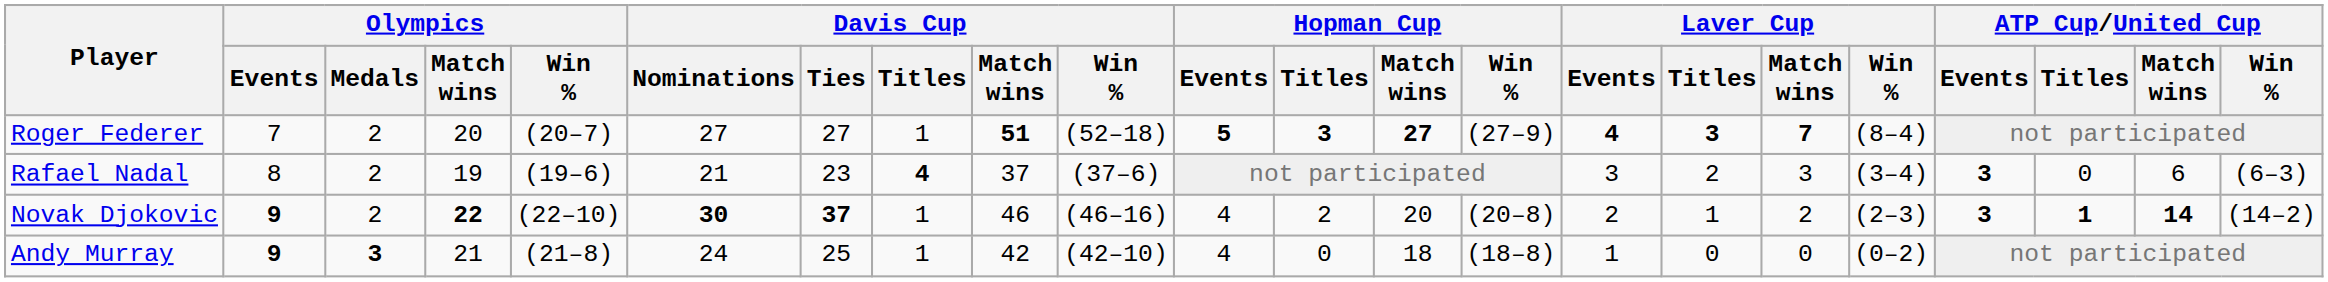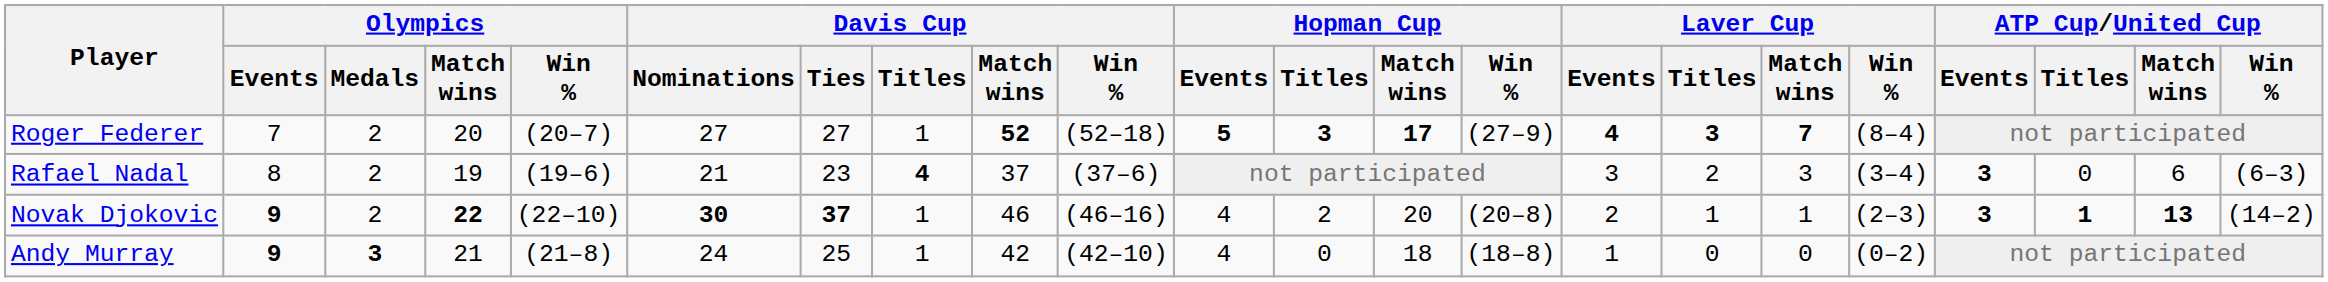 <table class="wikitable" style="text-align:center;font-size:93%">
 <tr>
 <th rowspan="2">Player</th>
 <th colspan="4"><a href='#'>Olympics</a></th>
 <th colspan="5"><a href='#'>Davis Cup</a></th>
 <th colspan="4"><a href='#'>Hopman Cup</a></th>
 <th colspan="4"><a href='#'>Laver Cup</a></th>
 <th colspan="4"><a href='#'>ATP Cup</a>/<a href='#'>United Cup</a></th>
 </tr>
 <tr>
 <th>Events</th>
 <th>Medals</th>
 <th>Match <br> wins</th>
 <th>Win <br> %</th>
 <th>Nominations</th>
 <th>Ties</th>
 <th>Titles</th>
 <th>Match <br> wins</th>
 <th>Win <br> %</th>
 <th>Events</th>
 <th>Titles</th>
 <th>Match <br> wins</th>
 <th>Win <br> %</th>
 <th>Events</th>
 <th>Titles</th>
 <th>Match <br> wins</th>
 <th>Win <br> %</th>
 <th>Events</th>
 <th>Titles</th>
 <th>Match <br> wins</th>
 <th>Win <br> %</th>
 </tr>
 <tr>
 <td style="text-align:left "> <a href='#'>Roger Federer</a></td>
 <td>7</td>
 <td>2</td>
 <td>20</td>
 <td> (20–7)</td>
 <td>27</td>
 <td>27</td>
 <td>1</td>
-<td><strong>51</strong></td>
+<td><strong>52</strong></td>
 <td> (52–18)</td>
 <td><strong>5</strong></td>
 <td><strong>3</strong></td>
-<td><strong>27</strong></td>
+<td><strong>17</strong></td>
 <td><strong></strong> (27–9)</td>
 <td><strong>4</strong></td>
 <td><strong>3</strong></td>
 <td><strong>7</strong></td>
 <td><strong></strong> (8–4)</td>
 <td style="color:#767676; background:#efefef" colspan="4">not participated</td>
 </tr>
 <tr>
 <td style="text-align:left "> <a href='#'>Rafael Nadal</a></td>
 <td>8</td>
 <td>2</td>
 <td>19</td>
 <td><strong></strong> (19–6)</td>
 <td>21</td>
 <td>23</td>
 <td><strong>4</strong></td>
 <td>37</td>
 <td><strong></strong> (37–6)</td>
 <td style="color:#767676; background:#efefef" colspan="4">not participated</td>
 <td>3</td>
 <td>2</td>
 <td>3</td>
 <td> (3–4)</td>
 <td><strong>3</strong></td>
 <td>0</td>
 <td>6</td>
 <td> (6–3)</td>
 </tr>
 <tr>
 <td style="text-align:left "> <a href='#'>Novak Djokovic</a></td>
 <td><strong>9</strong></td>
 <td>2</td>
 <td><strong>22</strong></td>
 <td> (22–10)</td>
 <td><strong>30</strong></td>
 <td><strong>37</strong></td>
 <td>1</td>
 <td>46</td>
 <td> (46–16)</td>
 <td>4</td>
 <td>2</td>
 <td>20</td>
 <td> (20–8)</td>
 <td>2</td>
 <td>1</td>
-<td>2</td>
+<td>1</td>
 <td> (2–3)</td>
 <td><strong>3</strong></td>
 <td><strong>1</strong></td>
-<td><strong>14</strong></td>
+<td><strong>13</strong></td>
 <td><strong></strong> (14–2)</td>
 </tr>
 <tr>
 <td style="text-align:left "> <a href='#'>Andy Murray</a></td>
 <td><strong>9</strong></td>
 <td><strong>3</strong></td>
 <td>21</td>
 <td> (21–8)</td>
 <td>24</td>
 <td>25</td>
 <td>1</td>
 <td>42</td>
 <td> (42–10)</td>
 <td>4</td>
 <td>0</td>
 <td>18</td>
 <td> (18–8)</td>
 <td>1</td>
 <td>0</td>
 <td>0</td>
 <td> (0–2)</td>
 <td style="color:#767676; background:#efefef" colspan="4">not participated</td>
 </tr>
 </table>
